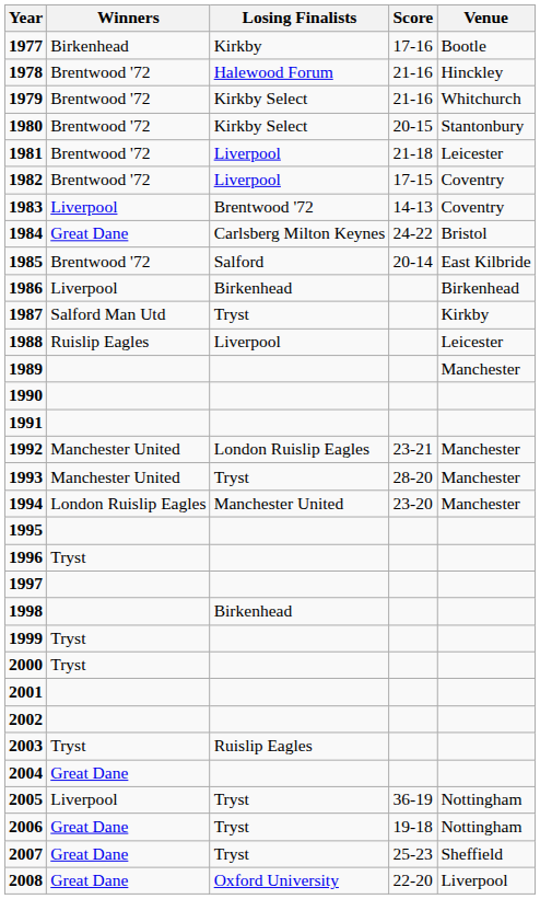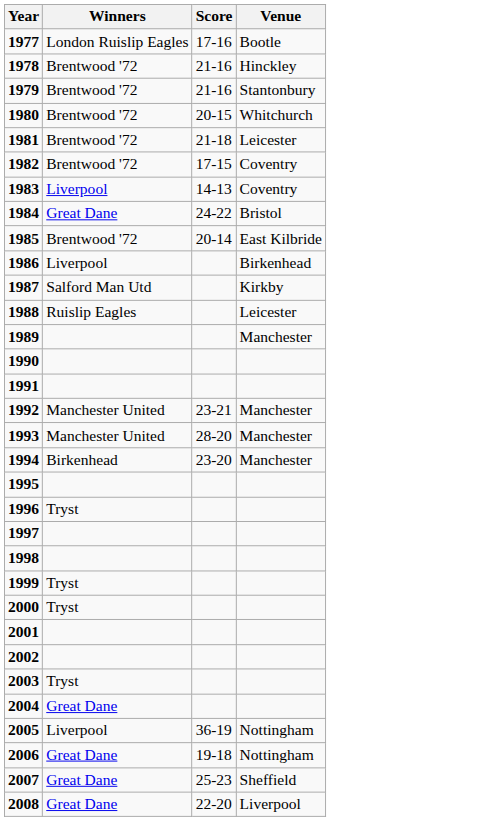 <table class="wikitable">
 <tr>
 <th>Year</th>
 <th>Winners</th>
-<th>Losing Finalists</th>
 <th>Score</th>
 <th>Venue</th>
 </tr>
 <tr>
 <td><strong>1977</strong></td>
-<td>Birkenhead</td>
-<td>Kirkby</td>
+<td>London Ruislip Eagles</td>
 <td>17-16</td>
 <td>Bootle</td>
 </tr>
 <tr>
 <td><strong>1978</strong></td>
 <td>Brentwood '72</td>
-<td><a href='#'>Halewood Forum</a></td>
 <td>21-16</td>
 <td>Hinckley</td>
 </tr>
 <tr>
 <td><strong>1979</strong></td>
 <td>Brentwood '72</td>
-<td>Kirkby Select</td>
 <td>21-16</td>
-<td>Whitchurch</td>
+<td>Stantonbury</td>
 </tr>
 <tr>
 <td><strong>1980</strong></td>
 <td>Brentwood '72</td>
-<td>Kirkby Select</td>
 <td>20-15</td>
-<td>Stantonbury</td>
+<td>Whitchurch</td>
 </tr>
 <tr>
 <td><strong>1981</strong></td>
 <td>Brentwood '72</td>
-<td><a href='#'>Liverpool</a></td>
 <td>21-18</td>
 <td>Leicester</td>
 </tr>
 <tr>
 <td><strong>1982</strong></td>
 <td>Brentwood '72</td>
-<td><a href='#'>Liverpool</a></td>
 <td>17-15</td>
 <td>Coventry</td>
 </tr>
 <tr>
 <td><strong>1983</strong></td>
 <td><a href='#'>Liverpool</a></td>
-<td>Brentwood '72</td>
 <td>14-13</td>
 <td>Coventry</td>
 </tr>
 <tr>
 <td><strong>1984</strong></td>
 <td><a href='#'>Great Dane</a></td>
-<td>Carlsberg Milton Keynes</td>
 <td>24-22</td>
 <td>Bristol</td>
 </tr>
 <tr>
 <td><strong>1985</strong></td>
 <td>Brentwood '72</td>
-<td>Salford</td>
 <td>20-14</td>
 <td>East Kilbride</td>
 </tr>
 <tr>
 <td><strong>1986</strong></td>
 <td>Liverpool</td>
-<td>Birkenhead</td>
 <td></td>
 <td>Birkenhead</td>
 </tr>
 <tr>
 <td><strong>1987</strong></td>
 <td>Salford Man Utd</td>
-<td>Tryst</td>
 <td></td>
 <td>Kirkby</td>
 </tr>
 <tr>
 <td><strong>1988</strong></td>
 <td>Ruislip Eagles</td>
-<td>Liverpool</td>
 <td></td>
 <td>Leicester</td>
 </tr>
 <tr>
 <td><strong>1989</strong></td>
-<td></td>
 <td></td>
 <td></td>
 <td>Manchester</td>
 </tr>
 <tr>
 <td><strong>1990</strong></td>
 <td></td>
 <td></td>
 <td></td>
-<td></td>
 </tr>
 <tr>
 <td><strong>1991</strong></td>
-<td></td>
 <td></td>
 <td></td>
 <td></td>
 </tr>
 <tr>
 <td><strong>1992</strong></td>
 <td>Manchester United</td>
-<td>London Ruislip Eagles</td>
 <td>23-21</td>
 <td>Manchester</td>
 </tr>
 <tr>
 <td><strong>1993</strong></td>
 <td>Manchester United</td>
-<td>Tryst</td>
 <td>28-20</td>
 <td>Manchester</td>
 </tr>
 <tr>
 <td><strong>1994</strong></td>
-<td>London Ruislip Eagles</td>
-<td>Manchester United</td>
+<td>Birkenhead</td>
 <td>23-20</td>
 <td>Manchester</td>
 </tr>
 <tr>
 <td><strong>1995</strong></td>
-<td></td>
 <td></td>
 <td></td>
 <td></td>
 </tr>
 <tr>
 <td><strong>1996</strong></td>
 <td>Tryst</td>
 <td></td>
 <td></td>
-<td></td>
 </tr>
 <tr>
 <td><strong>1997</strong></td>
-<td></td>
 <td></td>
 <td></td>
 <td></td>
 </tr>
 <tr>
 <td><strong>1998</strong></td>
 <td></td>
-<td>Birkenhead</td>
 <td></td>
 <td></td>
 </tr>
 <tr>
 <td><strong>1999</strong></td>
 <td>Tryst</td>
 <td></td>
 <td></td>
-<td></td>
 </tr>
 <tr>
 <td><strong>2000</strong></td>
 <td>Tryst</td>
 <td></td>
 <td></td>
-<td></td>
 </tr>
 <tr>
 <td><strong>2001</strong></td>
-<td></td>
 <td></td>
 <td></td>
 <td></td>
 </tr>
 <tr>
 <td><strong>2002</strong></td>
 <td></td>
 <td></td>
 <td></td>
-<td></td>
 </tr>
 <tr>
 <td><strong>2003</strong></td>
 <td>Tryst</td>
-<td>Ruislip Eagles</td>
 <td></td>
 <td></td>
 </tr>
 <tr>
 <td><strong>2004</strong></td>
 <td><a href='#'>Great Dane</a></td>
 <td></td>
 <td></td>
-<td></td>
 </tr>
 <tr>
 <td><strong>2005</strong></td>
 <td>Liverpool</td>
-<td>Tryst</td>
 <td>36-19</td>
 <td>Nottingham</td>
 </tr>
 <tr>
 <td><strong>2006</strong></td>
 <td><a href='#'>Great Dane</a></td>
-<td>Tryst</td>
 <td>19-18</td>
 <td>Nottingham</td>
 </tr>
 <tr>
 <td><strong>2007</strong></td>
 <td><a href='#'>Great Dane</a></td>
-<td>Tryst</td>
 <td>25-23</td>
 <td>Sheffield</td>
 </tr>
 <tr>
 <td><strong>2008</strong></td>
 <td><a href='#'>Great Dane</a></td>
-<td><a href='#'>Oxford University</a></td>
 <td>22-20</td>
 <td>Liverpool</td>
 </tr>
 </table>
